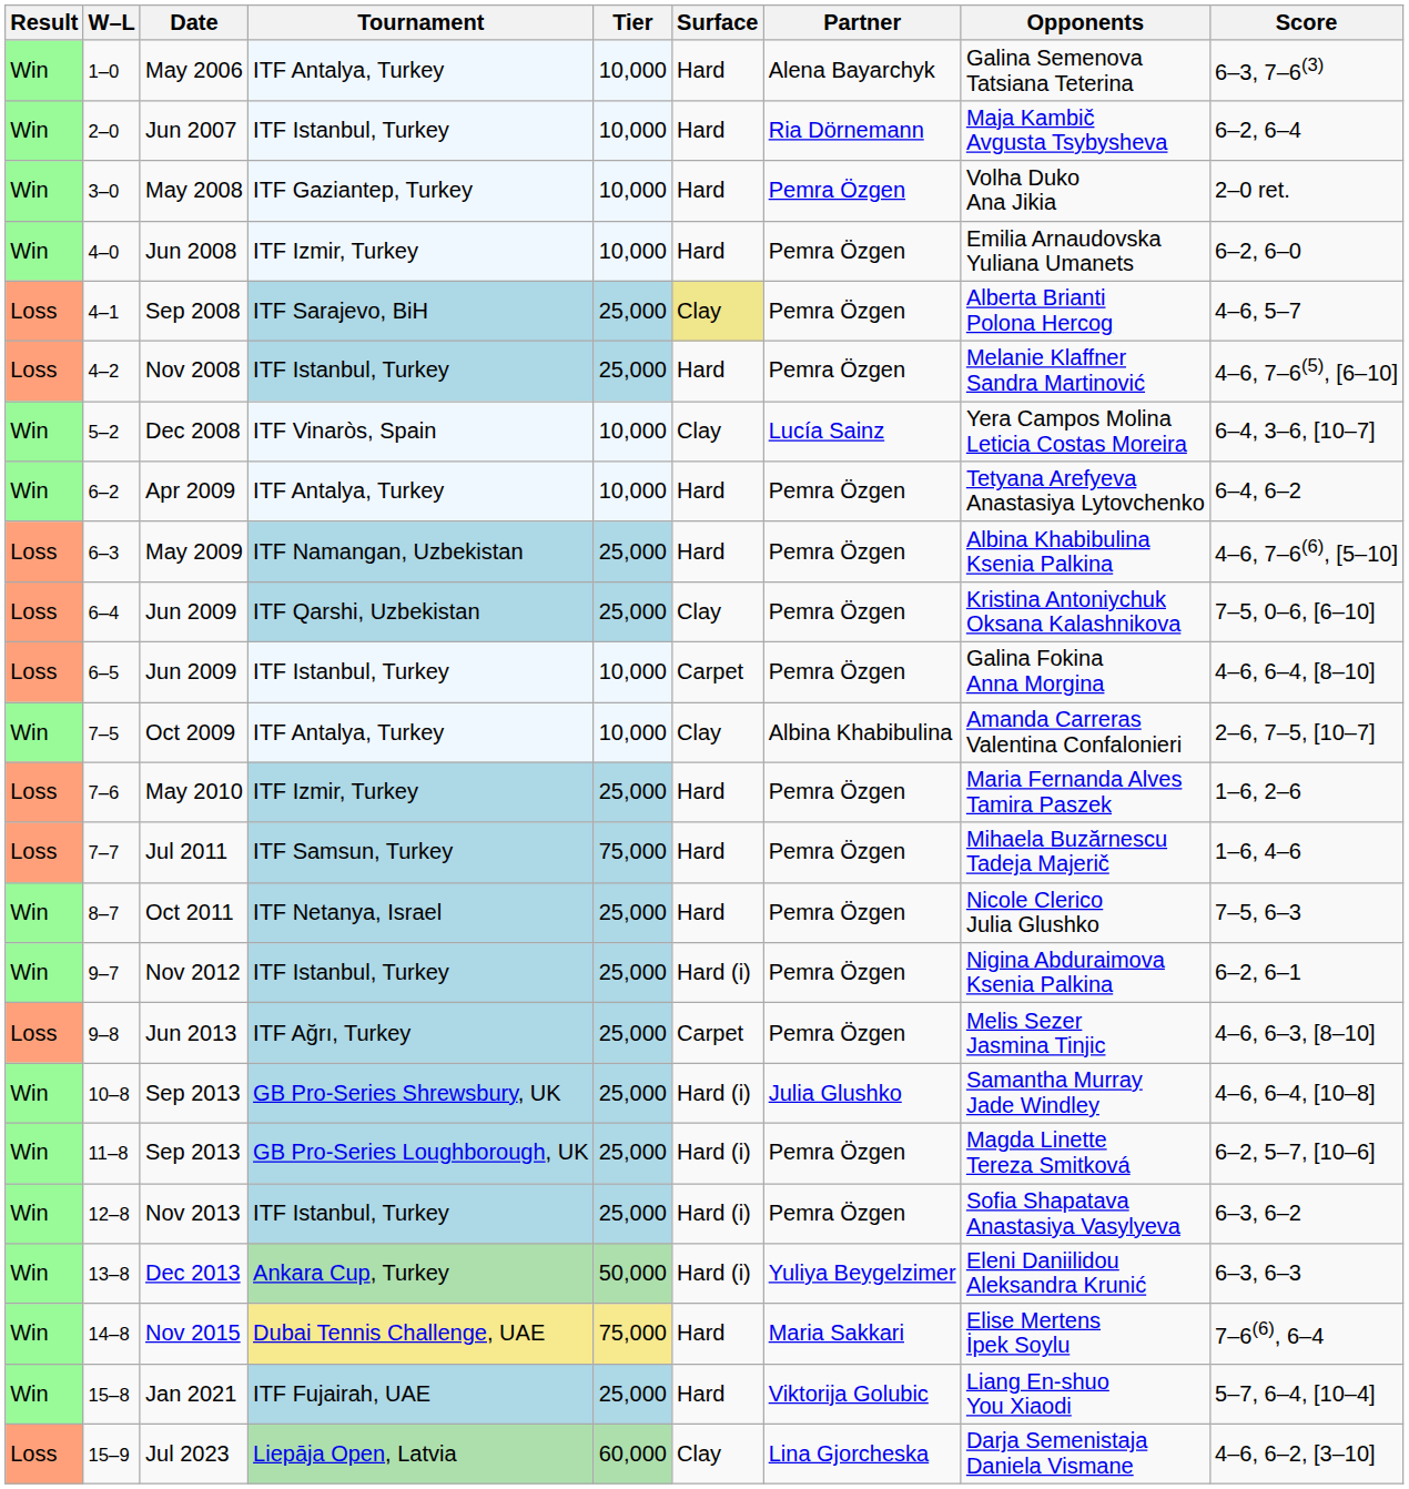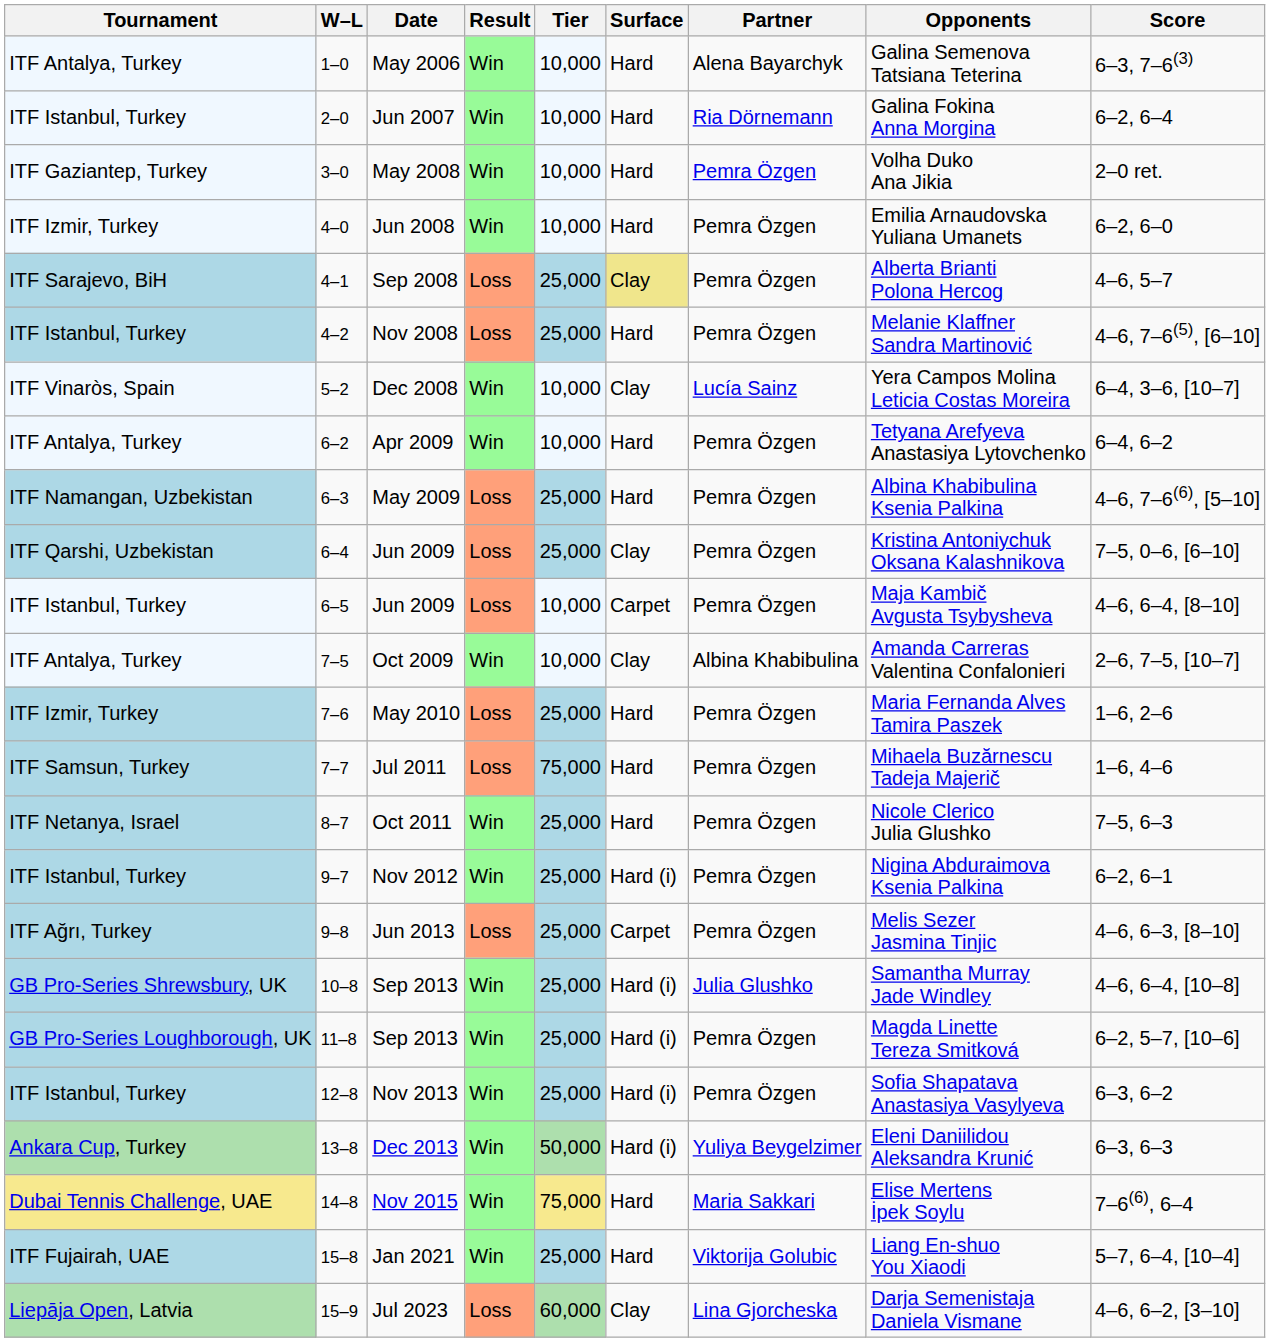 <table class="sortable wikitable">
 <tr>
-<th>Result</th>
+<th>Tournament</th>
 <th class="unsortable">W–L</th>
 <th>Date</th>
-<th>Tournament</th>
+<th>Result</th>
 <th>Tier</th>
 <th>Surface</th>
 <th>Partner</th>
 <th>Opponents</th>
 <th class="unsortable">Score</th>
 </tr>
 <tr>
-<td style="background:#98fb98;">Win</td>
+<td style="background:#f0f8ff;">ITF Antalya, Turkey</td>
 <td><small>1–0</small></td>
 <td>May 2006</td>
-<td style="background:#f0f8ff;">ITF Antalya, Turkey</td>
+<td style="background:#98fb98;">Win</td>
 <td style="background:#f0f8ff;">10,000</td>
 <td>Hard</td>
 <td> Alena Bayarchyk</td>
 <td> Galina Semenova <br>  Tatsiana Teterina</td>
 <td>6–3, 7–6<sup>(3)</sup></td>
 </tr>
 <tr>
-<td style="background:#98fb98;">Win</td>
+<td style="background:#f0f8ff;">ITF Istanbul, Turkey</td>
 <td><small>2–0</small></td>
 <td>Jun 2007</td>
-<td style="background:#f0f8ff;">ITF Istanbul, Turkey</td>
+<td style="background:#98fb98;">Win</td>
 <td style="background:#f0f8ff;">10,000</td>
 <td>Hard</td>
 <td> <a href='#'>Ria Dörnemann</a></td>
-<td> <a href='#'>Maja Kambič</a> <br>  <a href='#'>Avgusta Tsybysheva</a></td>
+<td> Galina Fokina <br>  <a href='#'>Anna Morgina</a></td>
 <td>6–2, 6–4</td>
 </tr>
 <tr>
-<td style="background:#98fb98;">Win</td>
+<td style="background:#f0f8ff;">ITF Gaziantep, Turkey</td>
 <td><small>3–0</small></td>
 <td>May 2008</td>
-<td style="background:#f0f8ff;">ITF Gaziantep, Turkey</td>
+<td style="background:#98fb98;">Win</td>
 <td style="background:#f0f8ff;">10,000</td>
 <td>Hard</td>
 <td> <a href='#'>Pemra Özgen</a></td>
 <td> Volha Duko <br>  Ana Jikia</td>
 <td>2–0 ret.</td>
 </tr>
 <tr>
-<td style="background:#98fb98;">Win</td>
+<td style="background:#f0f8ff;">ITF Izmir, Turkey</td>
 <td><small>4–0</small></td>
 <td>Jun 2008</td>
-<td style="background:#f0f8ff;">ITF Izmir, Turkey</td>
+<td style="background:#98fb98;">Win</td>
 <td style="background:#f0f8ff;">10,000</td>
 <td>Hard</td>
 <td> Pemra Özgen</td>
 <td> Emilia Arnaudovska <br>  Yuliana Umanets</td>
 <td>6–2, 6–0</td>
 </tr>
 <tr>
-<td style="background:#ffa07a;">Loss</td>
+<td style="background:lightblue;">ITF Sarajevo, BiH</td>
 <td><small>4–1</small></td>
 <td>Sep 2008</td>
-<td style="background:lightblue;">ITF Sarajevo, BiH</td>
+<td style="background:#ffa07a;">Loss</td>
 <td style="background:lightblue;">25,000</td>
 <td style="background: khaki;">Clay</td>
 <td> Pemra Özgen</td>
 <td> <a href='#'>Alberta Brianti</a> <br>  <a href='#'>Polona Hercog</a></td>
 <td>4–6, 5–7</td>
 </tr>
 <tr>
-<td style="background:#ffa07a;">Loss</td>
+<td style="background:lightblue;">ITF Istanbul, Turkey</td>
 <td><small>4–2</small></td>
 <td>Nov 2008</td>
-<td style="background:lightblue;">ITF Istanbul, Turkey</td>
+<td style="background:#ffa07a;">Loss</td>
 <td style="background:lightblue;">25,000</td>
 <td>Hard</td>
 <td> Pemra Özgen</td>
 <td> <a href='#'>Melanie Klaffner</a> <br>  <a href='#'>Sandra Martinović</a></td>
 <td>4–6, 7–6<sup>(5)</sup>, [6–10]</td>
 </tr>
 <tr>
-<td style="background:#98fb98;">Win</td>
+<td style="background:#f0f8ff;">ITF Vinaròs, Spain</td>
 <td><small>5–2</small></td>
 <td>Dec 2008</td>
-<td style="background:#f0f8ff;">ITF Vinaròs, Spain</td>
+<td style="background:#98fb98;">Win</td>
 <td style="background:#f0f8ff;">10,000</td>
 <td>Clay</td>
 <td> <a href='#'>Lucía Sainz</a></td>
 <td> Yera Campos Molina <br>  <a href='#'>Leticia Costas Moreira</a></td>
 <td>6–4, 3–6, [10–7]</td>
 </tr>
 <tr>
-<td style="background:#98fb98;">Win</td>
+<td style="background:#f0f8ff;">ITF Antalya, Turkey</td>
 <td><small>6–2</small></td>
 <td>Apr 2009</td>
-<td style="background:#f0f8ff;">ITF Antalya, Turkey</td>
+<td style="background:#98fb98;">Win</td>
 <td style="background:#f0f8ff;">10,000</td>
 <td>Hard</td>
 <td> Pemra Özgen</td>
 <td> <a href='#'>Tetyana Arefyeva</a> <br>  Anastasiya Lytovchenko</td>
 <td>6–4, 6–2</td>
 </tr>
 <tr>
-<td style="background:#ffa07a;">Loss</td>
+<td style="background:lightblue;">ITF Namangan, Uzbekistan</td>
 <td><small>6–3</small></td>
 <td>May 2009</td>
-<td style="background:lightblue;">ITF Namangan, Uzbekistan</td>
+<td style="background:#ffa07a;">Loss</td>
 <td style="background:lightblue;">25,000</td>
 <td>Hard</td>
 <td> Pemra Özgen</td>
 <td> <a href='#'>Albina Khabibulina</a> <br>  <a href='#'>Ksenia Palkina</a></td>
 <td>4–6, 7–6<sup>(6)</sup>, [5–10]</td>
 </tr>
 <tr>
-<td style="background:#ffa07a;">Loss</td>
+<td style="background:lightblue;">ITF Qarshi, Uzbekistan</td>
 <td><small>6–4</small></td>
 <td>Jun 2009</td>
-<td style="background:lightblue;">ITF Qarshi, Uzbekistan</td>
+<td style="background:#ffa07a;">Loss</td>
 <td style="background:lightblue;">25,000</td>
 <td>Clay</td>
 <td> Pemra Özgen</td>
 <td> <a href='#'>Kristina Antoniychuk</a> <br>  <a href='#'>Oksana Kalashnikova</a></td>
 <td>7–5, 0–6, [6–10]</td>
 </tr>
 <tr>
-<td style="background:#ffa07a;">Loss</td>
+<td style="background:#f0f8ff;">ITF Istanbul, Turkey</td>
 <td><small>6–5</small></td>
 <td>Jun 2009</td>
-<td style="background:#f0f8ff;">ITF Istanbul, Turkey</td>
+<td style="background:#ffa07a;">Loss</td>
 <td style="background:#f0f8ff;">10,000</td>
 <td>Carpet</td>
 <td> Pemra Özgen</td>
-<td> Galina Fokina <br>  <a href='#'>Anna Morgina</a></td>
+<td> <a href='#'>Maja Kambič</a> <br>  <a href='#'>Avgusta Tsybysheva</a></td>
 <td>4–6, 6–4, [8–10]</td>
 </tr>
 <tr>
-<td style="background:#98fb98;">Win</td>
+<td style="background:#f0f8ff;">ITF Antalya, Turkey</td>
 <td><small>7–5</small></td>
 <td>Oct 2009</td>
-<td style="background:#f0f8ff;">ITF Antalya, Turkey</td>
+<td style="background:#98fb98;">Win</td>
 <td style="background:#f0f8ff;">10,000</td>
 <td>Clay</td>
 <td> Albina Khabibulina</td>
 <td> <a href='#'>Amanda Carreras</a> <br>  Valentina Confalonieri</td>
 <td>2–6, 7–5, [10–7]</td>
 </tr>
 <tr>
-<td style="background:#ffa07a;">Loss</td>
+<td style="background:lightblue;">ITF Izmir, Turkey</td>
 <td><small>7–6</small></td>
 <td>May 2010</td>
-<td style="background:lightblue;">ITF Izmir, Turkey</td>
+<td style="background:#ffa07a;">Loss</td>
 <td style="background:lightblue;">25,000</td>
 <td>Hard</td>
 <td> Pemra Özgen</td>
 <td> <a href='#'>Maria Fernanda Alves</a> <br>  <a href='#'>Tamira Paszek</a></td>
 <td>1–6, 2–6</td>
 </tr>
 <tr>
-<td style="background:#ffa07a;">Loss</td>
+<td style="background:lightblue;">ITF Samsun, Turkey</td>
 <td><small>7–7</small></td>
 <td>Jul 2011</td>
-<td style="background:lightblue;">ITF Samsun, Turkey</td>
+<td style="background:#ffa07a;">Loss</td>
 <td style="background:lightblue;">75,000</td>
 <td>Hard</td>
 <td> Pemra Özgen</td>
 <td> <a href='#'>Mihaela Buzărnescu</a> <br>  <a href='#'>Tadeja Majerič</a></td>
 <td>1–6, 4–6</td>
 </tr>
 <tr>
-<td style="background:#98fb98;">Win</td>
+<td style="background:lightblue;">ITF Netanya, Israel</td>
 <td><small>8–7</small></td>
 <td>Oct 2011</td>
-<td style="background:lightblue;">ITF Netanya, Israel</td>
+<td style="background:#98fb98;">Win</td>
 <td style="background:lightblue;">25,000</td>
 <td>Hard</td>
 <td> Pemra Özgen</td>
 <td> <a href='#'>Nicole Clerico</a> <br>  Julia Glushko</td>
 <td>7–5, 6–3</td>
 </tr>
 <tr>
-<td style="background:#98fb98;">Win</td>
+<td style="background:lightblue;">ITF Istanbul, Turkey</td>
 <td><small>9–7</small></td>
 <td>Nov 2012</td>
-<td style="background:lightblue;">ITF Istanbul, Turkey</td>
+<td style="background:#98fb98;">Win</td>
 <td style="background:lightblue;">25,000</td>
 <td>Hard (i)</td>
 <td> Pemra Özgen</td>
 <td> <a href='#'>Nigina Abduraimova</a> <br>  <a href='#'>Ksenia Palkina</a></td>
 <td>6–2, 6–1</td>
 </tr>
 <tr>
-<td style="background:#ffa07a;">Loss</td>
+<td style="background:lightblue;">ITF Ağrı, Turkey</td>
 <td><small>9–8</small></td>
 <td>Jun 2013</td>
-<td style="background:lightblue;">ITF Ağrı, Turkey</td>
+<td style="background:#ffa07a;">Loss</td>
 <td style="background:lightblue;">25,000</td>
 <td>Carpet</td>
 <td> Pemra Özgen</td>
 <td> <a href='#'>Melis Sezer</a> <br>  <a href='#'>Jasmina Tinjic</a></td>
 <td>4–6, 6–3, [8–10]</td>
 </tr>
 <tr>
-<td style="background:#98fb98;">Win</td>
+<td style="background:lightblue;"><a href='#'>GB Pro-Series Shrewsbury</a>, UK</td>
 <td><small>10–8</small></td>
 <td>Sep 2013</td>
-<td style="background:lightblue;"><a href='#'>GB Pro-Series Shrewsbury</a>, UK</td>
+<td style="background:#98fb98;">Win</td>
 <td style="background:lightblue;">25,000</td>
 <td>Hard (i)</td>
 <td> <a href='#'>Julia Glushko</a></td>
 <td> <a href='#'>Samantha Murray</a> <br>  <a href='#'>Jade Windley</a></td>
 <td>4–6, 6–4, [10–8]</td>
 </tr>
 <tr>
-<td style="background:#98fb98;">Win</td>
+<td style="background:lightblue;"><a href='#'>GB Pro-Series Loughborough</a>, UK</td>
 <td><small>11–8</small></td>
 <td>Sep 2013</td>
-<td style="background:lightblue;"><a href='#'>GB Pro-Series Loughborough</a>, UK</td>
+<td style="background:#98fb98;">Win</td>
 <td style="background:lightblue;">25,000</td>
 <td>Hard (i)</td>
 <td> Pemra Özgen</td>
 <td> <a href='#'>Magda Linette</a> <br>  <a href='#'>Tereza Smitková</a></td>
 <td>6–2, 5–7, [10–6]</td>
 </tr>
 <tr>
-<td style="background:#98fb98;">Win</td>
+<td style="background:lightblue;">ITF Istanbul, Turkey</td>
 <td><small>12–8</small></td>
 <td>Nov 2013</td>
-<td style="background:lightblue;">ITF Istanbul, Turkey</td>
+<td style="background:#98fb98;">Win</td>
 <td style="background:lightblue;">25,000</td>
 <td>Hard (i)</td>
 <td> Pemra Özgen</td>
 <td> <a href='#'>Sofia Shapatava</a> <br>  <a href='#'>Anastasiya Vasylyeva</a></td>
 <td>6–3, 6–2</td>
 </tr>
 <tr>
-<td style="background:#98fb98;">Win</td>
+<td style="background:#addfad;"><a href='#'>Ankara Cup</a>, Turkey</td>
 <td><small>13–8</small></td>
 <td><a href='#'>Dec 2013</a></td>
-<td style="background:#addfad;"><a href='#'>Ankara Cup</a>, Turkey</td>
+<td style="background:#98fb98;">Win</td>
 <td style="background:#addfad;">50,000</td>
 <td>Hard (i)</td>
 <td> <a href='#'>Yuliya Beygelzimer</a></td>
 <td> <a href='#'>Eleni Daniilidou</a> <br>  <a href='#'>Aleksandra Krunić</a></td>
 <td>6–3, 6–3</td>
 </tr>
 <tr>
-<td style="background:#98fb98;">Win</td>
+<td style="background:#f7e98e;"><a href='#'>Dubai Tennis Challenge</a>, UAE</td>
 <td><small>14–8</small></td>
 <td><a href='#'>Nov 2015</a></td>
-<td style="background:#f7e98e;"><a href='#'>Dubai Tennis Challenge</a>, UAE</td>
+<td style="background:#98fb98;">Win</td>
 <td style="background:#f7e98e;">75,000</td>
 <td>Hard</td>
 <td> <a href='#'>Maria Sakkari</a></td>
 <td> <a href='#'>Elise Mertens</a> <br>  <a href='#'>İpek Soylu</a></td>
 <td>7–6<sup>(6)</sup>, 6–4</td>
 </tr>
 <tr>
-<td style="background:#98fb98;">Win</td>
+<td style="background:lightblue;">ITF Fujairah, UAE</td>
 <td><small>15–8</small></td>
 <td>Jan 2021</td>
-<td style="background:lightblue;">ITF Fujairah, UAE</td>
+<td style="background:#98fb98;">Win</td>
 <td style="background:lightblue;">25,000</td>
 <td>Hard</td>
 <td> <a href='#'>Viktorija Golubic</a></td>
 <td> <a href='#'>Liang En-shuo</a> <br>  <a href='#'>You Xiaodi</a></td>
 <td>5–7, 6–4, [10–4]</td>
 </tr>
 <tr>
-<td style="background:#ffa07a;">Loss</td>
+<td style="background:#addfad;"><a href='#'>Liepāja Open</a>, Latvia</td>
 <td><small>15–9</small></td>
 <td>Jul 2023</td>
-<td style="background:#addfad;"><a href='#'>Liepāja Open</a>, Latvia</td>
+<td style="background:#ffa07a;">Loss</td>
 <td style="background:#addfad;">60,000</td>
 <td>Clay</td>
 <td> <a href='#'>Lina Gjorcheska</a></td>
 <td> <a href='#'>Darja Semenistaja</a> <br>  <a href='#'>Daniela Vismane</a></td>
 <td>4–6, 6–2, [3–10]</td>
 </tr>
 </table>
